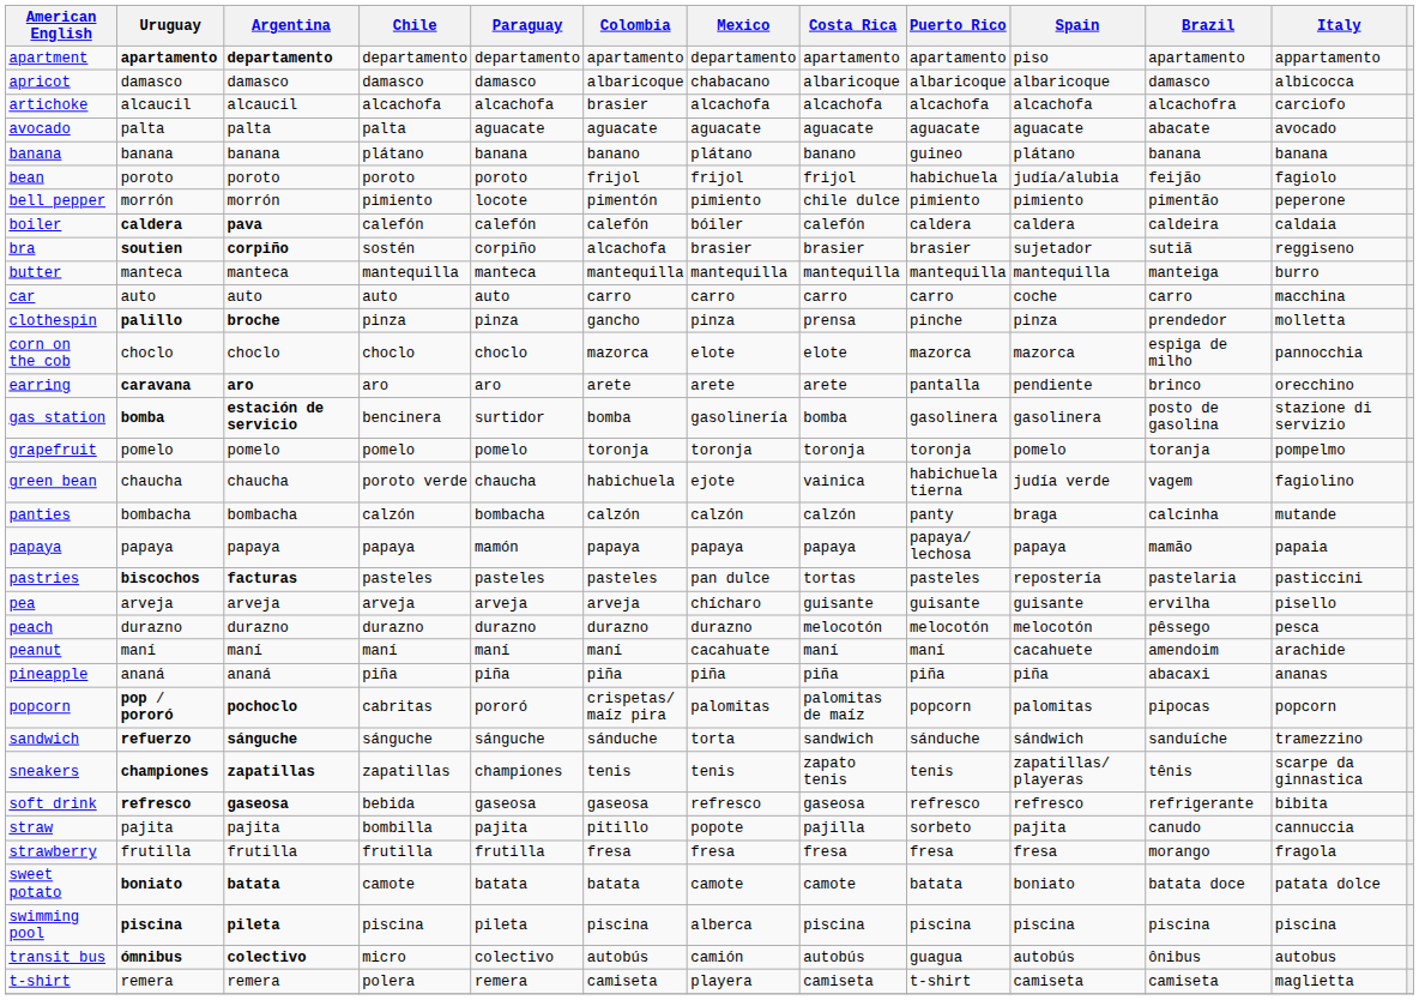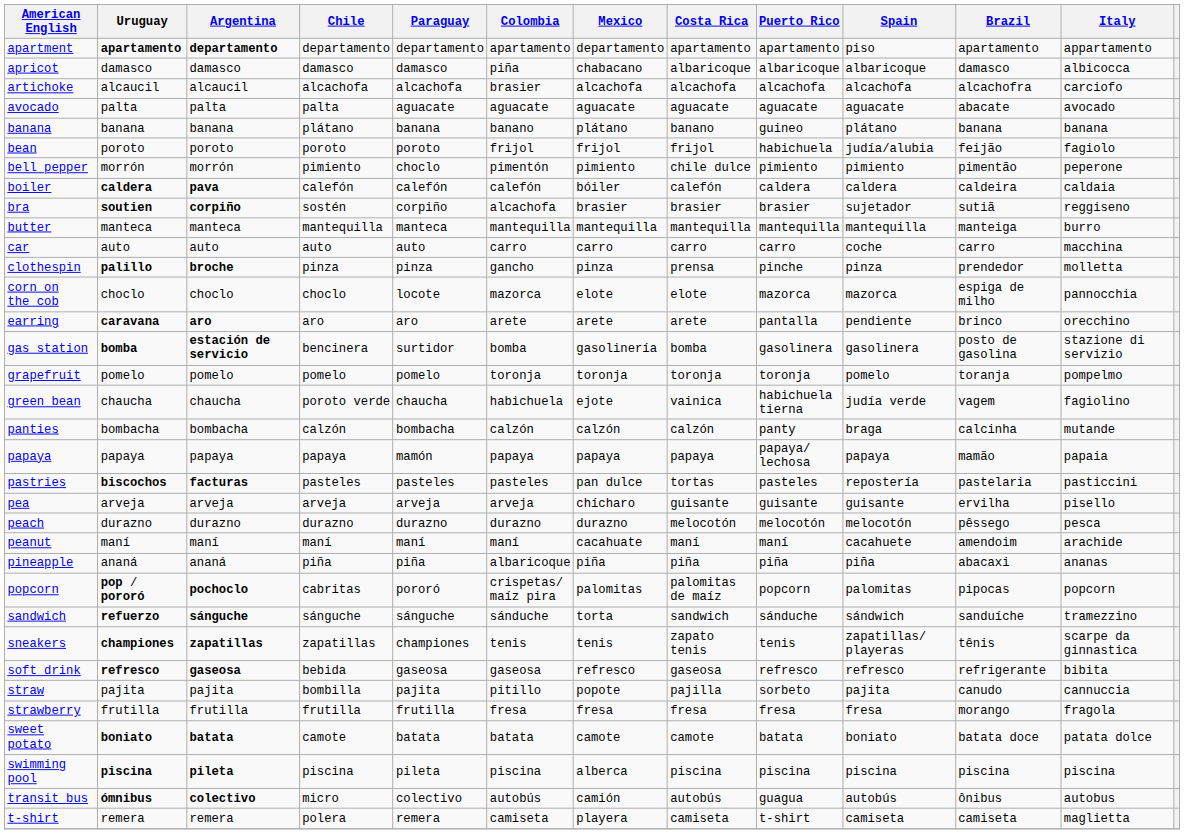 <table class="wikitable" style="text-align: left">
 <tr>
 <th><a href='#'>American English</a></th>
 <th>Uruguay</th>
 <th><a href='#'>Argentina</a></th>
 <th><a href='#'>Chile</a></th>
 <th><a href='#'>Paraguay</a></th>
 <th><a href='#'>Colombia</a></th>
 <th><a href='#'>Mexico</a></th>
 <th><a href='#'>Costa Rica</a></th>
 <th><a href='#'>Puerto Rico</a></th>
 <th><a href='#'>Spain</a></th>
 <th><a href='#'>Brazil</a></th>
 <th><a href='#'>Italy</a></th>
 <th scope="col"></th>
 </tr>
 <tr>
 <td><a href='#'>apartment</a></td>
 <td><strong>apartamento</strong></td>
 <td><strong>departamento</strong></td>
 <td>departamento</td>
 <td>departamento</td>
 <td>apartamento</td>
 <td>departamento</td>
 <td>apartamento</td>
 <td>apartamento</td>
 <td>piso</td>
 <td>apartamento</td>
 <td>appartamento</td>
 <th></th>
 </tr>
 <tr>
 <td><a href='#'>apricot</a></td>
 <td>damasco</td>
 <td>damasco</td>
 <td>damasco</td>
 <td>damasco</td>
-<td>albaricoque</td>
+<td>piña</td>
 <td>chabacano</td>
 <td>albaricoque</td>
 <td>albaricoque</td>
 <td>albaricoque</td>
 <td>damasco</td>
 <td>albicocca</td>
 <th></th>
 </tr>
 <tr>
 <td><a href='#'>artichoke</a></td>
 <td>alcaucil</td>
 <td>alcaucil</td>
 <td>alcachofa</td>
 <td>alcachofa</td>
 <td>brasier</td>
 <td>alcachofa</td>
 <td>alcachofa</td>
 <td>alcachofa</td>
 <td>alcachofa</td>
 <td>alcachofra</td>
 <td>carciofo</td>
 <th></th>
 </tr>
 <tr>
 <td><a href='#'>avocado</a></td>
 <td>palta</td>
 <td>palta</td>
 <td>palta</td>
 <td>aguacate</td>
 <td>aguacate</td>
 <td>aguacate</td>
 <td>aguacate</td>
 <td>aguacate</td>
 <td>aguacate</td>
 <td>abacate</td>
 <td>avocado</td>
 <th></th>
 </tr>
 <tr>
 <td><a href='#'>banana</a></td>
 <td>banana</td>
 <td>banana</td>
 <td>plátano</td>
 <td>banana</td>
 <td>banano</td>
 <td>plátano</td>
 <td>banano</td>
 <td>guineo</td>
 <td>plátano</td>
 <td>banana</td>
 <td>banana</td>
 <th></th>
 </tr>
 <tr>
 <td><a href='#'>bean</a></td>
 <td>poroto</td>
 <td>poroto</td>
 <td>poroto</td>
 <td>poroto</td>
 <td>frijol</td>
 <td>frijol</td>
 <td>frijol</td>
 <td>habichuela</td>
 <td>judía/alubia</td>
 <td>feijão</td>
 <td>fagiolo</td>
 <th></th>
 </tr>
 <tr>
 <td><a href='#'>bell pepper</a></td>
 <td>morrón</td>
 <td>morrón</td>
 <td>pimiento</td>
-<td>locote</td>
+<td>choclo</td>
 <td>pimentón</td>
 <td>pimiento</td>
 <td>chile dulce</td>
 <td>pimiento</td>
 <td>pimiento</td>
 <td>pimentão</td>
 <td>peperone</td>
 <th></th>
 </tr>
 <tr>
 <td><a href='#'>boiler</a></td>
 <td><strong>caldera</strong></td>
 <td><strong>pava</strong></td>
 <td>calefón</td>
 <td>calefón</td>
 <td>calefón</td>
 <td>bóiler</td>
 <td>calefón</td>
 <td>caldera</td>
 <td>caldera</td>
 <td>caldeira</td>
 <td>caldaia</td>
 <th></th>
 </tr>
 <tr>
 <td><a href='#'>bra</a></td>
 <td><strong>soutien</strong></td>
 <td><strong>corpiño</strong></td>
 <td>sostén</td>
 <td>corpiño</td>
 <td>alcachofa</td>
 <td>brasier</td>
 <td>brasier</td>
 <td>brasier</td>
 <td>sujetador</td>
 <td>sutiã</td>
 <td>reggiseno</td>
 <th></th>
 </tr>
 <tr>
 <td><a href='#'>butter</a></td>
 <td>manteca</td>
 <td>manteca</td>
 <td>mantequilla</td>
 <td>manteca</td>
 <td>mantequilla</td>
 <td>mantequilla</td>
 <td>mantequilla</td>
 <td>mantequilla</td>
 <td>mantequilla</td>
 <td>manteiga</td>
 <td>burro</td>
 <th></th>
 </tr>
 <tr>
 <td><a href='#'>car</a></td>
 <td>auto</td>
 <td>auto</td>
 <td>auto</td>
 <td>auto</td>
 <td>carro</td>
 <td>carro</td>
 <td>carro</td>
 <td>carro</td>
 <td>coche</td>
 <td>carro</td>
 <td>macchina</td>
 <th></th>
 </tr>
 <tr>
 <td><a href='#'>clothespin</a></td>
 <td><strong>palillo</strong></td>
 <td><strong>broche</strong></td>
 <td>pinza</td>
 <td>pinza</td>
 <td>gancho</td>
 <td>pinza</td>
 <td>prensa</td>
 <td>pinche</td>
 <td>pinza</td>
 <td>prendedor</td>
 <td>molletta</td>
 <th></th>
 </tr>
 <tr>
 <td><a href='#'>corn on <br>the cob</a></td>
 <td>choclo</td>
 <td>choclo</td>
 <td>choclo</td>
-<td>choclo</td>
+<td>locote</td>
 <td>mazorca</td>
 <td>elote</td>
 <td>elote</td>
 <td>mazorca</td>
 <td>mazorca</td>
 <td>espiga de <br> milho</td>
 <td>pannocchia</td>
 <th></th>
 </tr>
 <tr>
 <td><a href='#'>earring</a></td>
 <td><strong>caravana</strong></td>
 <td><strong>aro</strong></td>
 <td>aro</td>
 <td>aro</td>
 <td>arete</td>
 <td>arete</td>
 <td>arete</td>
 <td>pantalla</td>
 <td>pendiente</td>
 <td>brinco</td>
 <td>orecchino</td>
 <th></th>
 </tr>
 <tr>
 <td><a href='#'>gas station</a></td>
 <td><strong>bomba</strong></td>
 <td><strong>estación de servicio</strong></td>
 <td>bencinera</td>
 <td>surtidor</td>
 <td>bomba</td>
 <td>gasolinería</td>
 <td>bomba</td>
 <td>gasolinera</td>
 <td>gasolinera</td>
 <td>posto de gasolina</td>
 <td>stazione di servizio</td>
 <th></th>
 </tr>
 <tr>
 <td><a href='#'>grapefruit</a></td>
 <td>pomelo</td>
 <td>pomelo</td>
 <td>pomelo</td>
 <td>pomelo</td>
 <td>toronja</td>
 <td>toronja</td>
 <td>toronja</td>
 <td>toronja</td>
 <td>pomelo</td>
 <td>toranja</td>
 <td>pompelmo</td>
 <th></th>
 </tr>
 <tr>
 <td><a href='#'>green bean</a></td>
 <td>chaucha</td>
 <td>chaucha</td>
 <td>poroto verde</td>
 <td>chaucha</td>
 <td>habichuela</td>
 <td>ejote</td>
 <td>vainica</td>
 <td>habichuela <br> tierna</td>
 <td>judía verde</td>
 <td>vagem</td>
 <td>fagiolino</td>
 <th></th>
 </tr>
 <tr>
 <td><a href='#'>panties</a></td>
 <td>bombacha</td>
 <td>bombacha</td>
 <td>calzón</td>
 <td>bombacha</td>
 <td>calzón</td>
 <td>calzón</td>
 <td>calzón</td>
 <td>panty</td>
 <td>braga</td>
 <td>calcinha</td>
 <td>mutande</td>
 <th></th>
 </tr>
 <tr>
 <td><a href='#'>papaya</a></td>
 <td>papaya</td>
 <td>papaya</td>
 <td>papaya</td>
 <td>mamón</td>
 <td>papaya</td>
 <td>papaya</td>
 <td>papaya</td>
 <td>papaya/<br> lechosa</td>
 <td>papaya</td>
 <td>mamão</td>
 <td>papaia</td>
 <th></th>
 </tr>
 <tr>
 <td><a href='#'>pastries</a></td>
 <td><strong>biscochos</strong></td>
 <td><strong>facturas</strong></td>
 <td>pasteles</td>
 <td>pasteles</td>
 <td>pasteles</td>
 <td>pan dulce</td>
 <td>tortas</td>
 <td>pasteles</td>
 <td>repostería</td>
 <td>pastelaria</td>
 <td>pasticcini</td>
 <th></th>
 </tr>
 <tr>
 <td><a href='#'>pea</a></td>
 <td>arveja</td>
 <td>arveja</td>
 <td>arveja</td>
 <td>arveja</td>
 <td>arveja</td>
 <td>chícharo</td>
 <td>guisante</td>
 <td>guisante</td>
 <td>guisante</td>
 <td>ervilha</td>
 <td>pisello</td>
 <th></th>
 </tr>
 <tr>
 <td><a href='#'>peach</a></td>
 <td>durazno</td>
 <td>durazno</td>
 <td>durazno</td>
 <td>durazno</td>
 <td>durazno</td>
 <td>durazno</td>
 <td>melocotón</td>
 <td>melocotón</td>
 <td>melocotón</td>
 <td>pêssego</td>
 <td>pesca</td>
 <th></th>
 </tr>
 <tr>
 <td><a href='#'>peanut</a></td>
 <td>maní</td>
 <td>maní</td>
 <td>maní</td>
 <td>maní</td>
 <td>maní</td>
 <td>cacahuate</td>
 <td>maní</td>
 <td>maní</td>
 <td>cacahuete</td>
 <td>amendoim</td>
 <td>arachide</td>
 <th></th>
 </tr>
 <tr>
 <td><a href='#'>pineapple</a></td>
 <td>ananá</td>
 <td>ananá</td>
 <td>piña</td>
 <td>piña</td>
-<td>piña</td>
+<td>albaricoque</td>
 <td>piña</td>
 <td>piña</td>
 <td>piña</td>
 <td>piña</td>
 <td>abacaxi</td>
 <td>ananas</td>
 <th></th>
 </tr>
 <tr>
 <td><a href='#'>popcorn</a></td>
 <td><strong>pop</strong> / <strong>pororó</strong></td>
 <td><strong>pochoclo</strong></td>
 <td>cabritas</td>
 <td>pororó</td>
 <td>crispetas/<br>maíz pira</td>
 <td>palomitas</td>
 <td>palomitas <br>de maíz</td>
 <td>popcorn</td>
 <td>palomitas</td>
 <td>pipocas</td>
 <td>popcorn</td>
 <th></th>
 </tr>
 <tr>
 <td><a href='#'>sandwich</a></td>
 <td><strong>refuerzo</strong></td>
 <td><strong>sánguche</strong></td>
 <td>sánguche</td>
 <td>sánguche</td>
 <td>sánduche</td>
 <td>torta</td>
 <td>sandwich</td>
 <td>sánduche</td>
 <td>sándwich</td>
 <td>sanduíche</td>
 <td>tramezzino</td>
 <th></th>
 </tr>
 <tr>
 <td><a href='#'>sneakers</a></td>
 <td><strong>championes</strong></td>
 <td><strong>zapatillas</strong></td>
 <td>zapatillas</td>
 <td>championes</td>
 <td>tenis</td>
 <td>tenis</td>
 <td>zapato tenis</td>
 <td>tenis</td>
 <td>zapatillas/ playeras</td>
 <td>tênis</td>
 <td>scarpe da ginnastica</td>
 <th></th>
 </tr>
 <tr>
 <td><a href='#'>soft drink</a></td>
 <td><strong>refresco</strong></td>
 <td><strong>gaseosa</strong></td>
 <td>bebida</td>
 <td>gaseosa</td>
 <td>gaseosa</td>
 <td>refresco</td>
 <td>gaseosa</td>
 <td>refresco</td>
 <td>refresco</td>
 <td>refrigerante</td>
 <td>bibita</td>
 <th></th>
 </tr>
 <tr>
 <td><a href='#'>straw</a></td>
 <td>pajita</td>
 <td>pajita</td>
 <td>bombilla</td>
 <td>pajita</td>
 <td>pitillo</td>
 <td>popote</td>
 <td>pajilla</td>
 <td>sorbeto</td>
 <td>pajita</td>
 <td>canudo</td>
 <td>cannuccia</td>
 <th></th>
 </tr>
 <tr>
 <td><a href='#'>strawberry</a></td>
 <td>frutilla</td>
 <td>frutilla</td>
 <td>frutilla</td>
 <td>frutilla</td>
 <td>fresa</td>
 <td>fresa</td>
 <td>fresa</td>
 <td>fresa</td>
 <td>fresa</td>
 <td>morango</td>
 <td>fragola</td>
 <th></th>
 </tr>
 <tr>
 <td><a href='#'>sweet<br> potato</a></td>
 <td><strong>boniato</strong></td>
 <td><strong>batata</strong></td>
 <td>camote</td>
 <td>batata</td>
 <td>batata</td>
 <td>camote</td>
 <td>camote</td>
 <td>batata</td>
 <td>boniato</td>
 <td>batata doce</td>
 <td>patata dolce</td>
 <th></th>
 </tr>
 <tr>
 <td><a href='#'>swimming <br>pool</a></td>
 <td><strong>piscina</strong></td>
 <td><strong>pileta</strong></td>
 <td>piscina</td>
 <td>pileta</td>
 <td>piscina</td>
 <td>alberca</td>
 <td>piscina</td>
 <td>piscina</td>
 <td>piscina</td>
 <td>piscina</td>
 <td>piscina</td>
 <th></th>
 </tr>
 <tr>
 <td><a href='#'>transit bus</a></td>
 <td><strong>ómnibus</strong></td>
 <td><strong>colectivo</strong></td>
 <td>micro</td>
 <td>colectivo</td>
 <td>autobús</td>
 <td>camión</td>
 <td>autobús</td>
 <td>guagua</td>
 <td>autobús</td>
 <td>ônibus</td>
 <td>autobus</td>
 <th></th>
 </tr>
 <tr>
 <td><a href='#'>t-shirt</a></td>
 <td>remera</td>
 <td>remera</td>
 <td>polera</td>
 <td>remera</td>
 <td>camiseta</td>
 <td>playera</td>
 <td>camiseta</td>
 <td>t-shirt</td>
 <td>camiseta</td>
 <td>camiseta</td>
 <td>maglietta</td>
 <th></th>
 </tr>
 <tr>
 </tr>
 </table>
